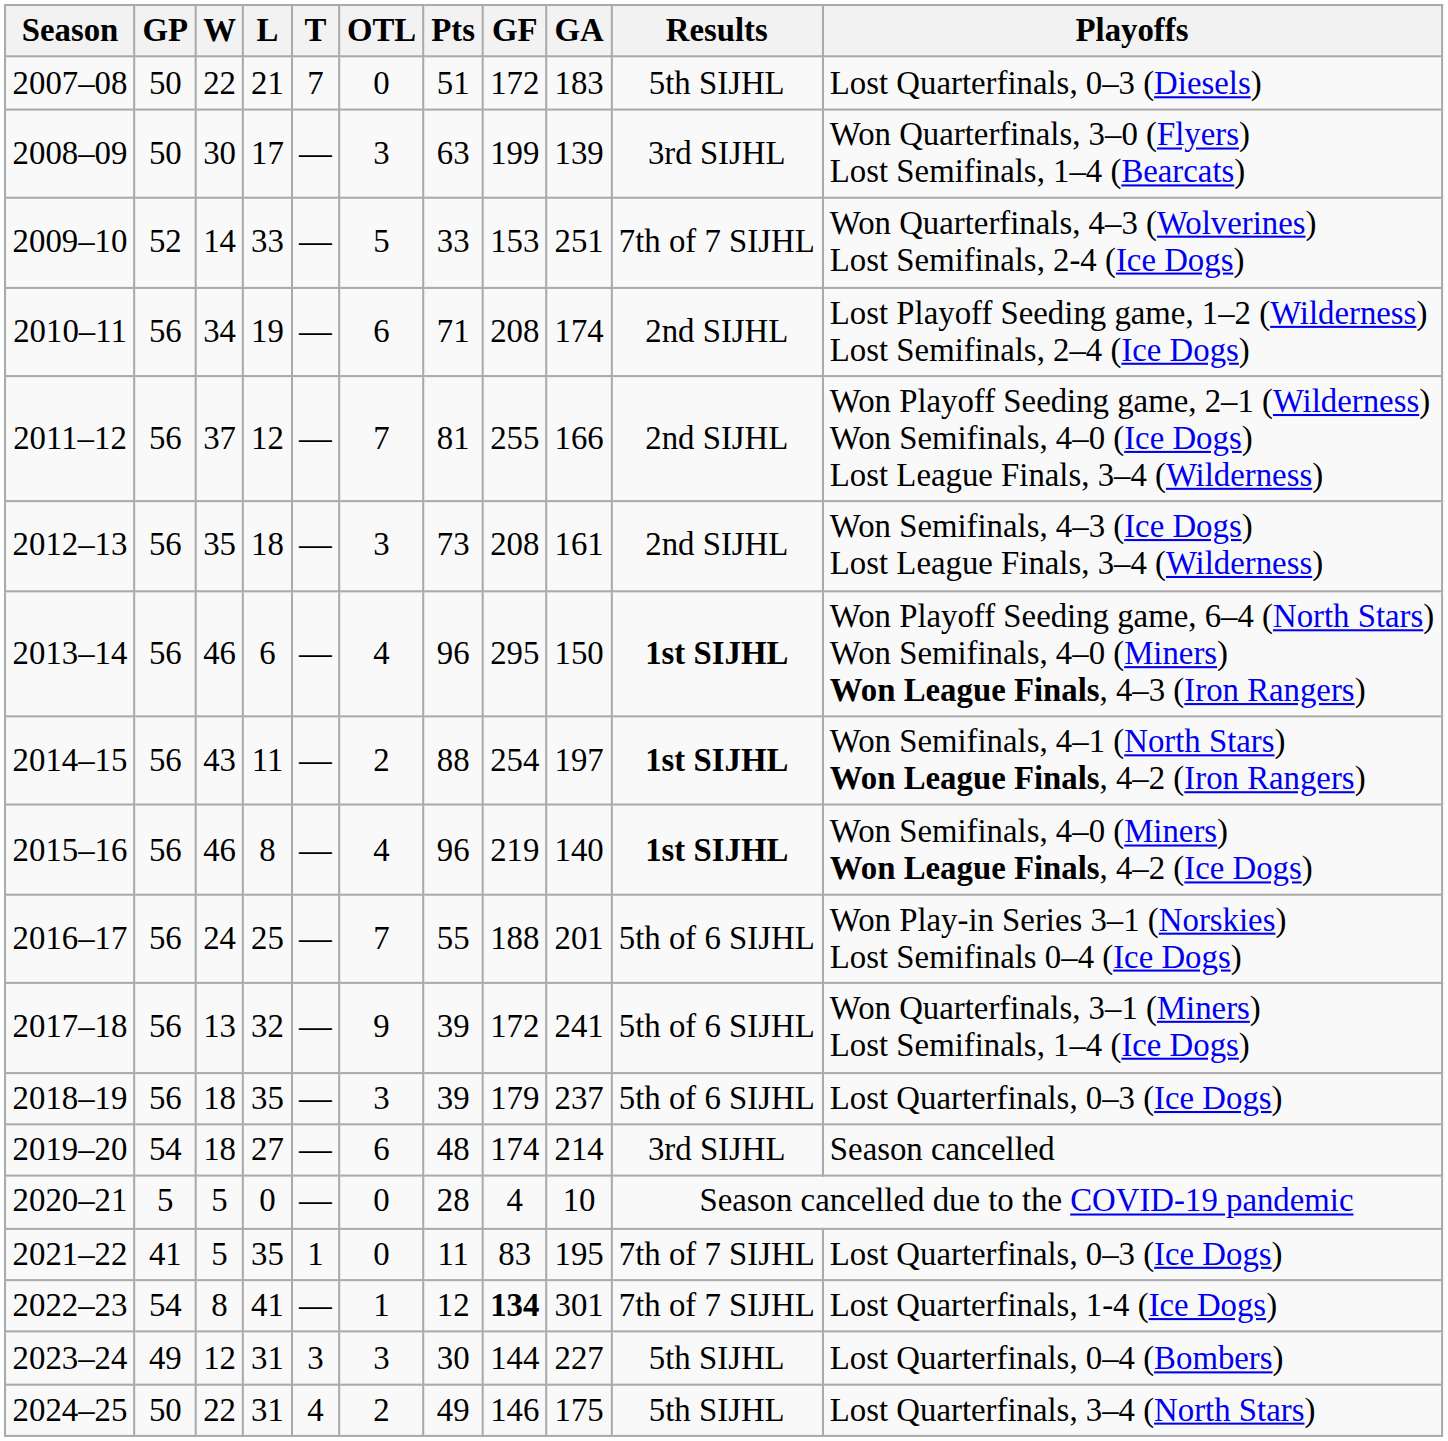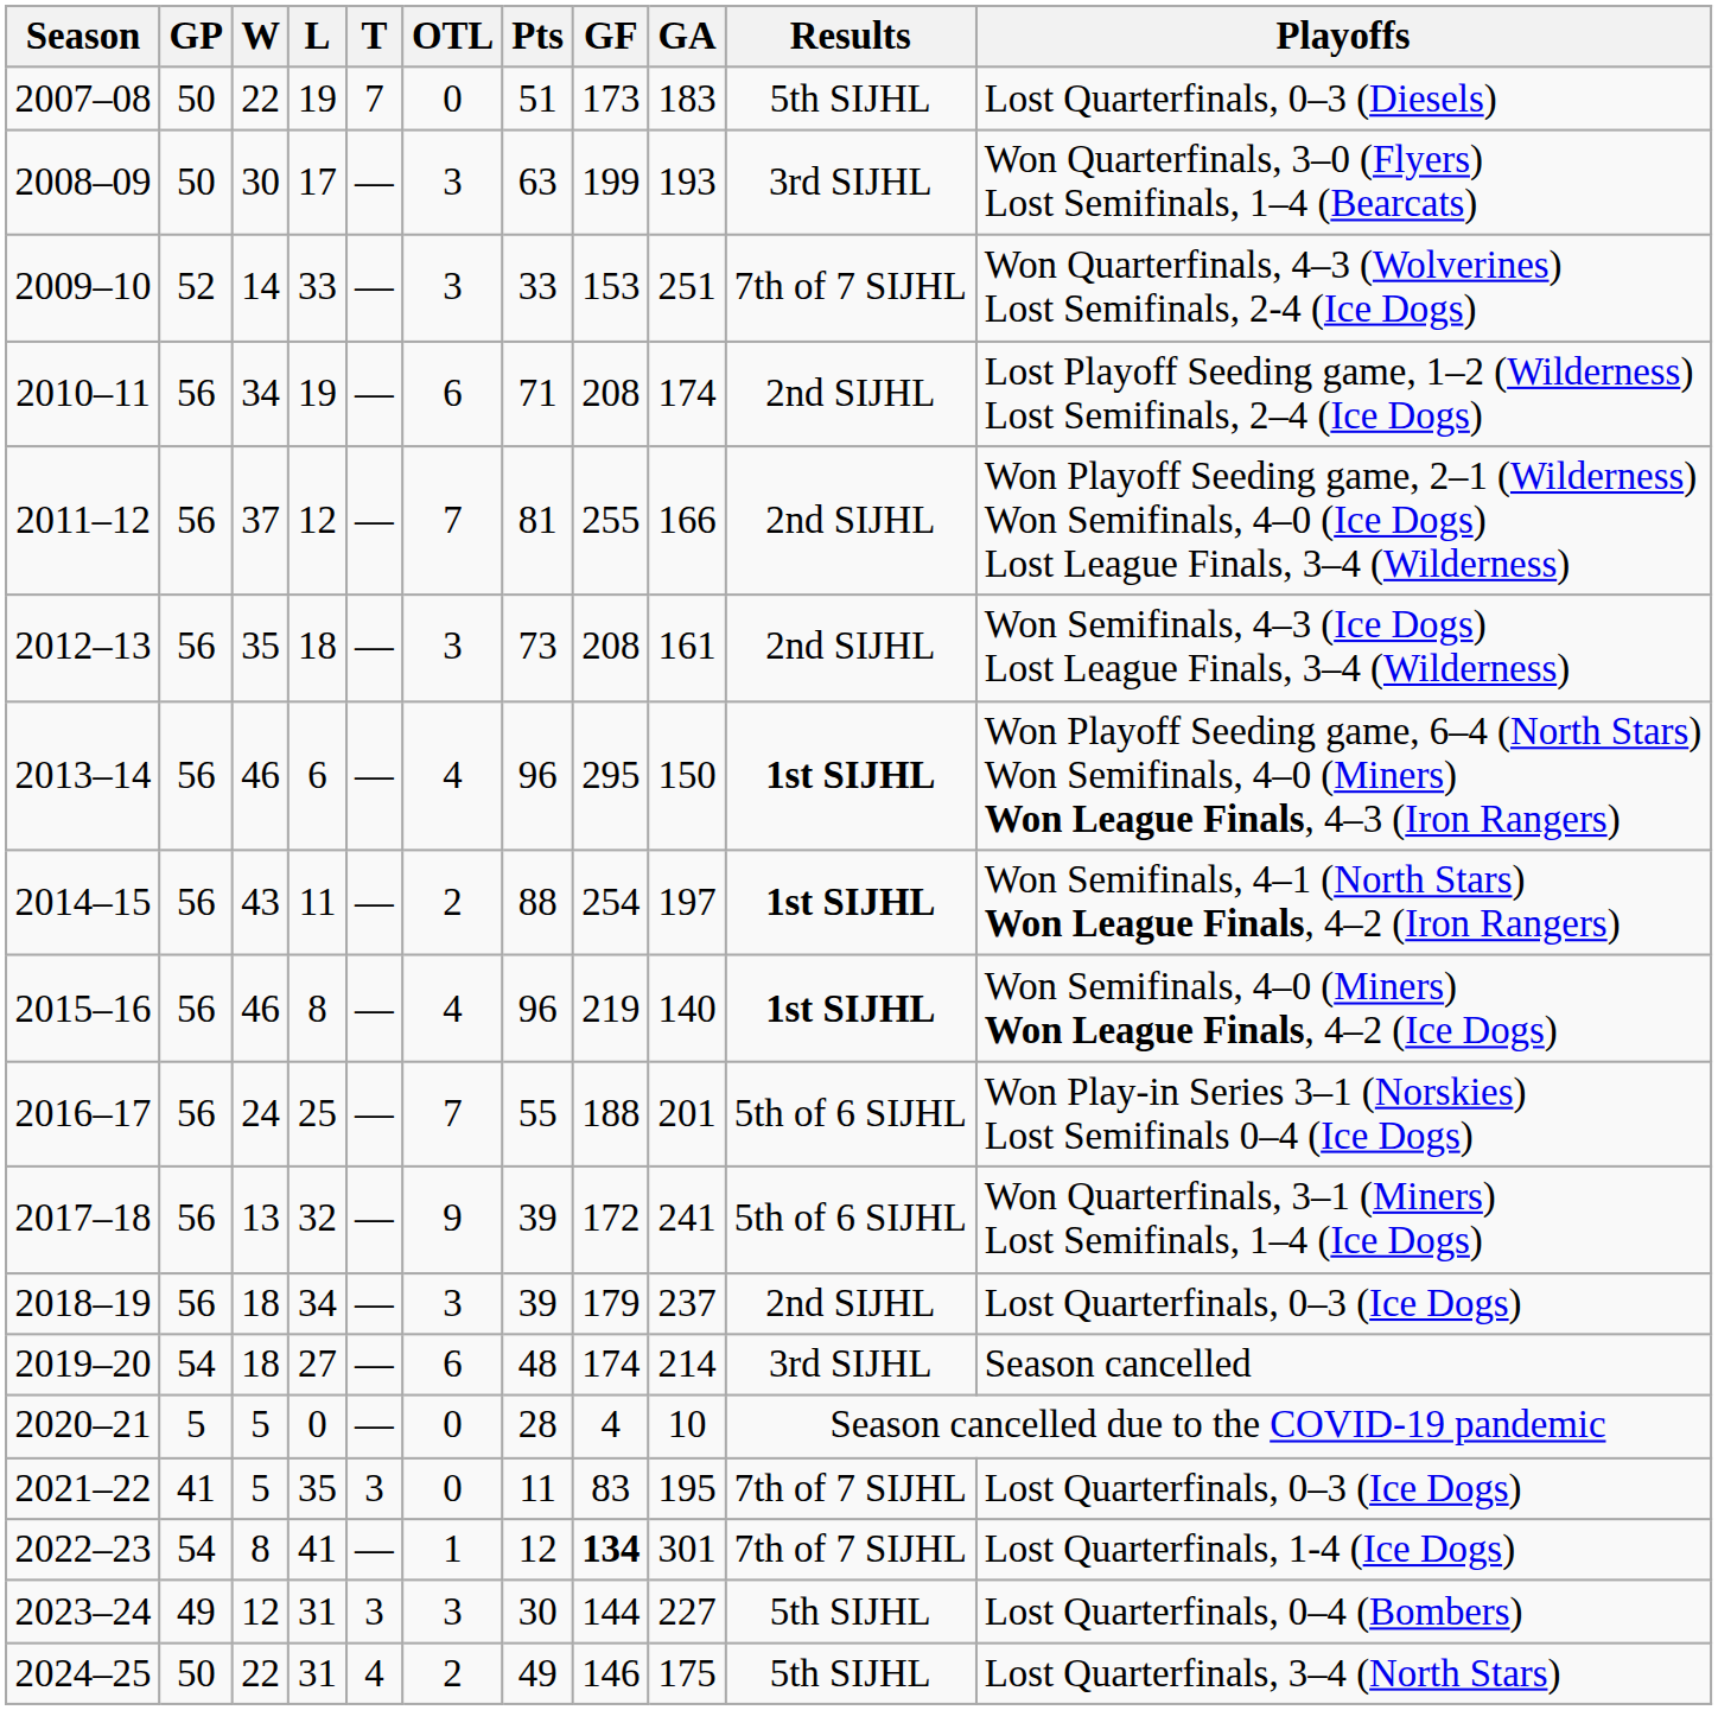 <table class="wikitable" style="text-align:center;">
 <tr>
 <th>Season</th>
 <th>GP</th>
 <th>W</th>
 <th>L</th>
 <th>T</th>
 <th>OTL</th>
 <th>Pts</th>
 <th>GF</th>
 <th>GA</th>
 <th>Results</th>
 <th>Playoffs</th>
 </tr>
 <tr>
 <td>2007–08</td>
 <td>50</td>
 <td>22</td>
-<td>21</td>
+<td>19</td>
 <td>7</td>
 <td>0</td>
 <td>51</td>
-<td>172</td>
+<td>173</td>
 <td>183</td>
 <td>5th SIJHL</td>
 <td align=left>Lost Quarterfinals, 0–3 (<a href='#'>Diesels</a>)</td>
 </tr>
 <tr>
 <td>2008–09</td>
 <td>50</td>
 <td>30</td>
 <td>17</td>
 <td>—</td>
 <td>3</td>
 <td>63</td>
 <td>199</td>
-<td>139</td>
+<td>193</td>
 <td>3rd SIJHL</td>
 <td align=left>Won Quarterfinals, 3–0 (<a href='#'>Flyers</a>)<br>Lost Semifinals, 1–4 (<a href='#'>Bearcats</a>)</td>
 </tr>
 <tr>
 <td>2009–10</td>
 <td>52</td>
 <td>14</td>
 <td>33</td>
 <td>—</td>
-<td>5</td>
+<td>3</td>
 <td>33</td>
 <td>153</td>
 <td>251</td>
 <td>7th of 7 SIJHL</td>
 <td align=left>Won Quarterfinals, 4–3 (<a href='#'>Wolverines</a>)<br>Lost Semifinals, 2-4 (<a href='#'>Ice Dogs</a>)</td>
 </tr>
 <tr>
 <td>2010–11</td>
 <td>56</td>
 <td>34</td>
 <td>19</td>
 <td>—</td>
 <td>6</td>
 <td>71</td>
 <td>208</td>
 <td>174</td>
 <td>2nd SIJHL</td>
 <td align=left>Lost Playoff Seeding game, 1–2 (<a href='#'>Wilderness</a>)<br>Lost Semifinals, 2–4 (<a href='#'>Ice Dogs</a>)</td>
 </tr>
 <tr>
 <td>2011–12</td>
 <td>56</td>
 <td>37</td>
 <td>12</td>
 <td>—</td>
 <td>7</td>
 <td>81</td>
 <td>255</td>
 <td>166</td>
 <td>2nd SIJHL</td>
 <td align=left>Won Playoff Seeding game, 2–1 (<a href='#'>Wilderness</a>)<br>Won Semifinals, 4–0 (<a href='#'>Ice Dogs</a>)<br>Lost League Finals, 3–4 (<a href='#'>Wilderness</a>)</td>
 </tr>
 <tr>
 <td>2012–13</td>
 <td>56</td>
 <td>35</td>
 <td>18</td>
 <td>—</td>
 <td>3</td>
 <td>73</td>
 <td>208</td>
 <td>161</td>
 <td>2nd SIJHL</td>
 <td align=left>Won Semifinals, 4–3 (<a href='#'>Ice Dogs</a>)<br>Lost League Finals, 3–4 (<a href='#'>Wilderness</a>)</td>
 </tr>
 <tr>
 <td>2013–14</td>
 <td>56</td>
 <td>46</td>
 <td>6</td>
 <td>—</td>
 <td>4</td>
 <td>96</td>
 <td>295</td>
 <td>150</td>
 <td><strong>1st SIJHL</strong></td>
 <td align=left>Won Playoff Seeding game, 6–4 (<a href='#'>North Stars</a>)<br>Won Semifinals, 4–0 (<a href='#'>Miners</a>)<br><strong>Won League Finals</strong>, 4–3 (<a href='#'>Iron Rangers</a>)</td>
 </tr>
 <tr>
 <td>2014–15</td>
 <td>56</td>
 <td>43</td>
 <td>11</td>
 <td>—</td>
 <td>2</td>
 <td>88</td>
 <td>254</td>
 <td>197</td>
 <td><strong>1st SIJHL</strong></td>
 <td align=left>Won Semifinals, 4–1 (<a href='#'>North Stars</a>)<br><strong>Won League Finals</strong>, 4–2 (<a href='#'>Iron Rangers</a>)</td>
 </tr>
 <tr>
 <td>2015–16</td>
 <td>56</td>
 <td>46</td>
 <td>8</td>
 <td>—</td>
 <td>4</td>
 <td>96</td>
 <td>219</td>
 <td>140</td>
 <td><strong>1st SIJHL</strong></td>
 <td align=left>Won Semifinals, 4–0 (<a href='#'>Miners</a>)<br><strong>Won League Finals</strong>, 4–2 (<a href='#'>Ice Dogs</a>)</td>
 </tr>
 <tr>
 <td>2016–17</td>
 <td>56</td>
 <td>24</td>
 <td>25</td>
 <td>—</td>
 <td>7</td>
 <td>55</td>
 <td>188</td>
 <td>201</td>
 <td>5th of 6 SIJHL</td>
 <td align=left>Won Play-in Series 3–1 (<a href='#'>Norskies</a>)<br>Lost Semifinals 0–4 (<a href='#'>Ice Dogs</a>)</td>
 </tr>
 <tr>
 <td>2017–18</td>
 <td>56</td>
 <td>13</td>
 <td>32</td>
 <td>—</td>
 <td>9</td>
 <td>39</td>
 <td>172</td>
 <td>241</td>
 <td>5th of 6 SIJHL</td>
 <td align=left>Won Quarterfinals, 3–1 (<a href='#'>Miners</a>)<br>Lost Semifinals, 1–4 (<a href='#'>Ice Dogs</a>)</td>
 </tr>
 <tr>
 <td>2018–19</td>
 <td>56</td>
 <td>18</td>
-<td>35</td>
+<td>34</td>
 <td>—</td>
 <td>3</td>
 <td>39</td>
 <td>179</td>
 <td>237</td>
-<td>5th of 6 SIJHL</td>
+<td>2nd SIJHL</td>
 <td align=left>Lost Quarterfinals, 0–3 (<a href='#'>Ice Dogs</a>)</td>
 </tr>
 <tr>
 <td>2019–20</td>
 <td>54</td>
 <td>18</td>
 <td>27</td>
 <td>—</td>
 <td>6</td>
 <td>48</td>
 <td>174</td>
 <td>214</td>
 <td>3rd SIJHL</td>
 <td align=left>Season cancelled</td>
 </tr>
 <tr>
 <td>2020–21</td>
 <td>5</td>
 <td>5</td>
 <td>0</td>
 <td>—</td>
 <td>0</td>
 <td>28</td>
 <td>4</td>
 <td>10</td>
 <td colspan=2>Season cancelled due to the <a href='#'>COVID-19 pandemic</a></td>
 </tr>
 <tr>
 <td>2021–22</td>
 <td>41</td>
 <td>5</td>
 <td>35</td>
-<td>1</td>
+<td>3</td>
 <td>0</td>
 <td>11</td>
 <td>83</td>
 <td>195</td>
 <td>7th of 7 SIJHL</td>
 <td align=left>Lost Quarterfinals, 0–3 (<a href='#'>Ice Dogs</a>)</td>
 </tr>
 <tr>
 <td>2022–23</td>
 <td>54</td>
 <td>8</td>
 <td>41</td>
 <td>—</td>
 <td>1</td>
 <td>12</td>
 <td><strong>134</strong></td>
 <td>301</td>
 <td>7th of 7 SIJHL</td>
 <td align=left>Lost Quarterfinals, 1-4 (<a href='#'>Ice Dogs</a>)</td>
 </tr>
 <tr>
 <td>2023–24</td>
 <td>49</td>
 <td>12</td>
 <td>31</td>
 <td>3</td>
 <td>3</td>
 <td>30</td>
 <td>144</td>
 <td>227</td>
 <td>5th SIJHL</td>
 <td align=left>Lost Quarterfinals, 0–4 (<a href='#'>Bombers</a>)</td>
 </tr>
 <tr>
 <td>2024–25</td>
 <td>50</td>
 <td>22</td>
 <td>31</td>
 <td>4</td>
 <td>2</td>
 <td>49</td>
 <td>146</td>
 <td>175</td>
 <td>5th SIJHL</td>
 <td align=left>Lost Quarterfinals, 3–4 (<a href='#'>North Stars</a>)</td>
 </tr>
 </table>
